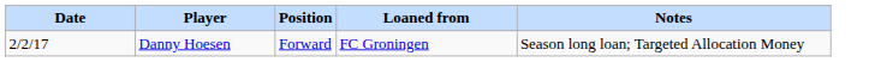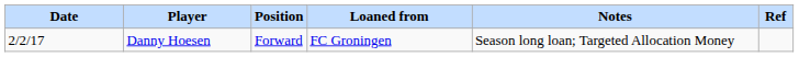 <table class="wikitable" style="text-align:left; font-size:95%;">
 <tr>
 <th style="background:#c2ddff; width:120px;">Date</th>
 <th style="background:#c2ddff; width:130px;">Player</th>
 <th style="background:#c2ddff; width:50px;">Position</th>
 <th style="background:#c2ddff; width:170px;">Loaned from</th>
 <th style="background:#c2ddff; width:300px;">Notes</th>
+<th style="background:#c2ddff; width:30px;">Ref</th>
 </tr>
 <tr>
 <td>2/2/17</td>
 <td>  <a href='#'>Danny Hoesen</a></td>
 <td><a href='#'>Forward</a></td>
 <td> <a href='#'>FC Groningen</a></td>
 <td>Season long loan; Targeted Allocation Money</td>
+<td></td>
 </tr>
 </table>
